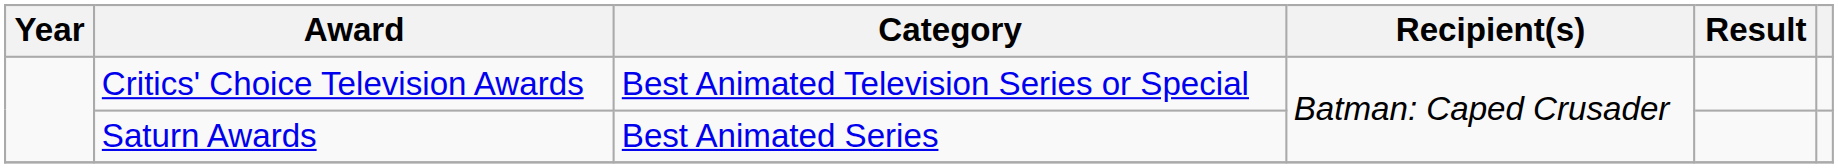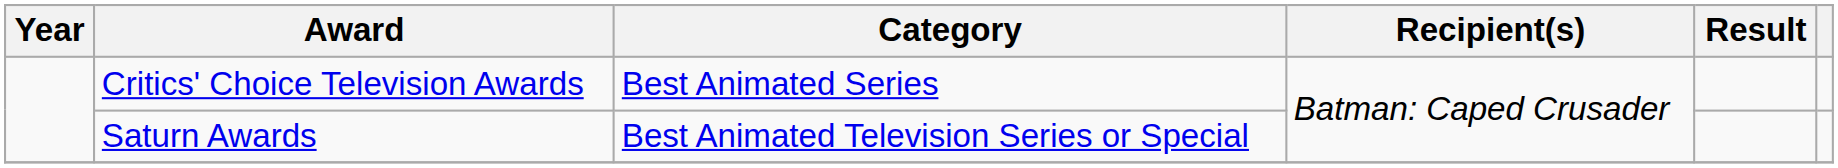 <table class="wikitable sortable plainrowheaders" style="width: 100%;">
 <tr>
 <th scope="col">Year</th>
 <th scope="col">Award</th>
 <th scope="col">Category</th>
 <th scope="col">Recipient(s)</th>
 <th scope="col">Result</th>
 <th scope="col" class="unsortable"></th>
 </tr>
 <tr>
 <td rowspan="2"></td>
 <td><a href='#'>Critics' Choice Television Awards</a></td>
-<td><a href='#'>Best Animated Television Series or Special</a></td>
+<td><a href='#'>Best Animated Series</a></td>
 <td rowspan="2"><em>Batman: Caped Crusader</em></td>
 <td></td>
 <td align="center"></td>
 </tr>
 <tr>
 <td><a href='#'>Saturn Awards</a></td>
-<td><a href='#'>Best Animated Series</a></td>
+<td><a href='#'>Best Animated Television Series or Special</a></td>
 <td></td>
 <td align="center"></td>
 </tr>
 <tr>
 </tr>
 </table>
